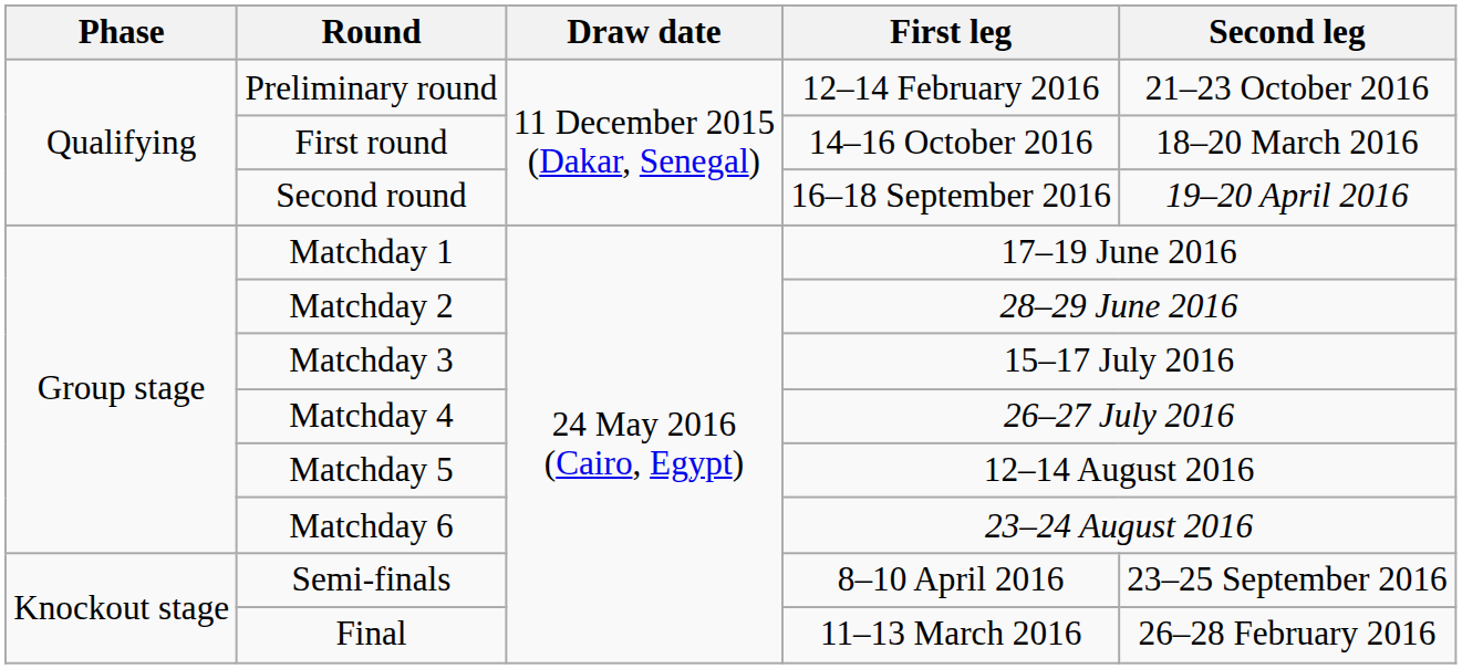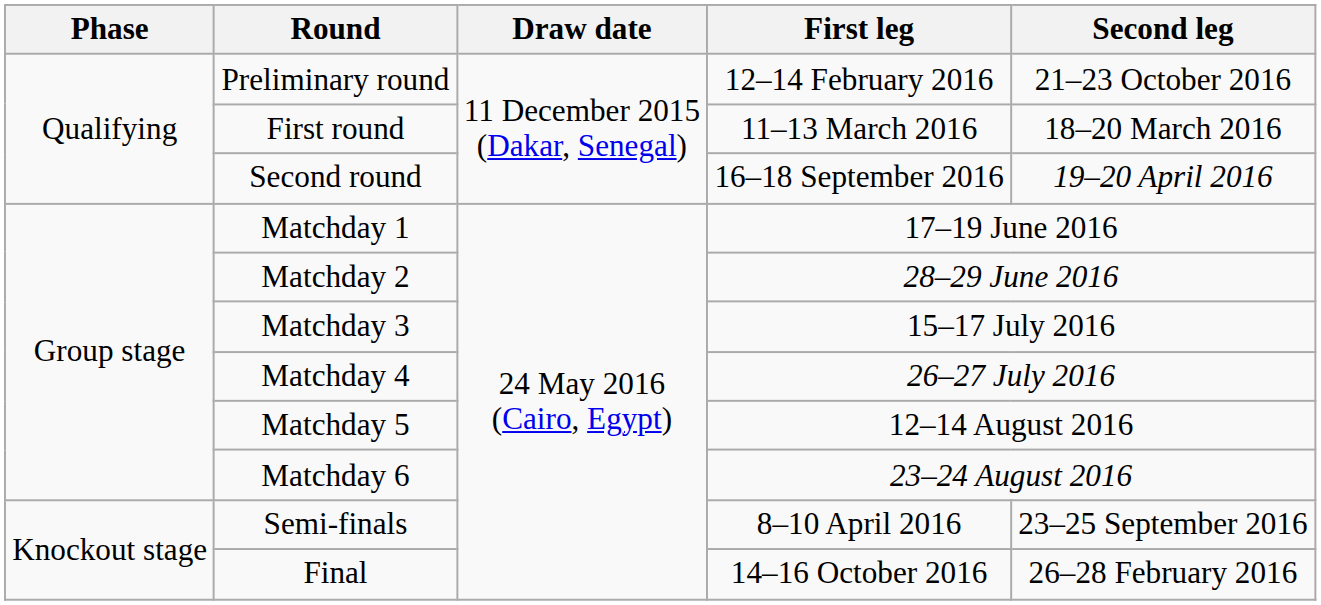 <table class="wikitable" style="text-align:center">
 <tr>
 <th>Phase</th>
 <th>Round</th>
 <th>Draw date</th>
 <th>First leg</th>
 <th>Second leg</th>
 </tr>
 <tr>
 <td rowspan=3>Qualifying</td>
 <td>Preliminary round</td>
 <td rowspan=3>11 December 2015<br>(<a href='#'>Dakar</a>, <a href='#'>Senegal</a>)</td>
 <td>12–14 February 2016</td>
 <td>21–23 October 2016</td>
 </tr>
 <tr>
 <td>First round</td>
-<td>14–16 October 2016</td>
+<td>11–13 March 2016</td>
 <td>18–20 March 2016</td>
 </tr>
 <tr>
 <td>Second round</td>
 <td>16–18 September 2016</td>
 <td><em>19–20 April 2016</em></td>
 </tr>
 <tr>
 <td rowspan=6>Group stage</td>
 <td>Matchday 1</td>
 <td rowspan=8>24 May 2016<br>(<a href='#'>Cairo</a>, <a href='#'>Egypt</a>)</td>
 <td colspan=2>17–19 June 2016</td>
 </tr>
 <tr>
 <td>Matchday 2</td>
 <td colspan=2><em>28–29 June 2016</em></td>
 </tr>
 <tr>
 <td>Matchday 3</td>
 <td colspan=2>15–17 July 2016</td>
 </tr>
 <tr>
 <td>Matchday 4</td>
 <td colspan=2><em>26–27 July 2016</em></td>
 </tr>
 <tr>
 <td>Matchday 5</td>
 <td colspan=2>12–14 August 2016</td>
 </tr>
 <tr>
 <td>Matchday 6</td>
 <td colspan=2><em>23–24 August 2016</em></td>
 </tr>
 <tr>
 <td rowspan=2>Knockout stage</td>
 <td>Semi-finals</td>
 <td>8–10 April 2016</td>
 <td>23–25 September 2016</td>
 </tr>
 <tr>
 <td>Final</td>
-<td>11–13 March 2016</td>
+<td>14–16 October 2016</td>
 <td>26–28 February 2016</td>
 </tr>
 </table>
